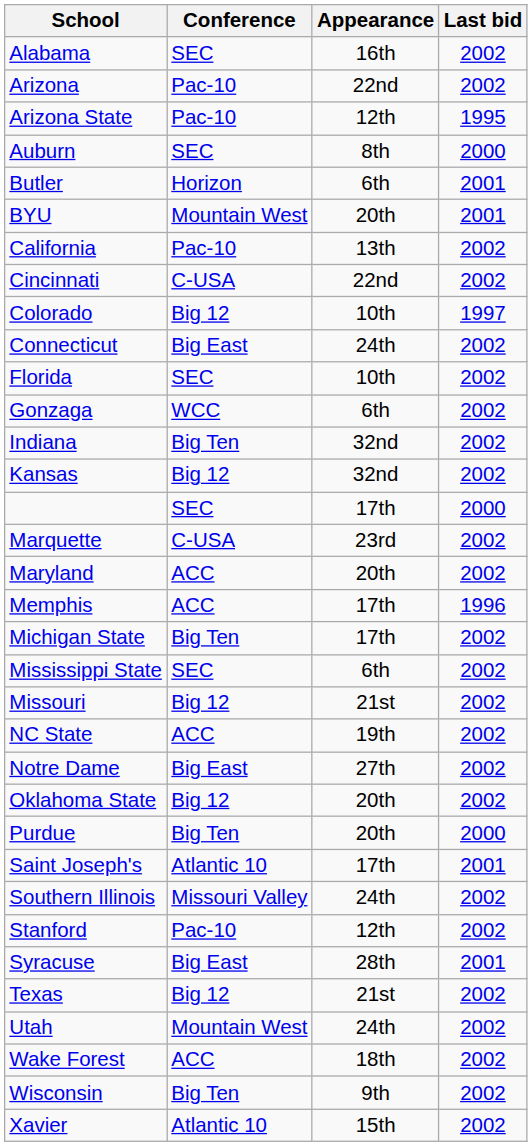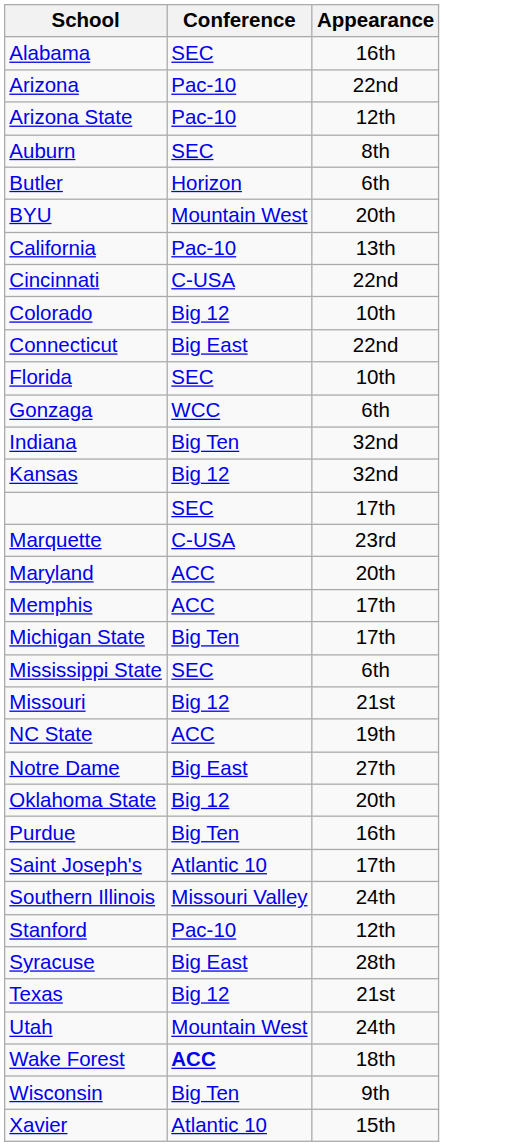 <table class="wikitable sortable" style="text-align: center;">
 <tr>
 <th>School</th>
 <th>Conference</th>
 <th data-sort-type="number">Appearance</th>
-<th>Last bid</th>
 </tr>
 <tr>
 <td align=left><a href='#'>Alabama</a></td>
 <td align=left><a href='#'>SEC</a></td>
 <td>16th</td>
-<td><a href='#'>2002</a></td>
 </tr>
 <tr>
 <td align=left><a href='#'>Arizona</a></td>
 <td align=left><a href='#'>Pac-10</a></td>
 <td>22nd</td>
-<td><a href='#'>2002</a></td>
 </tr>
 <tr>
 <td align=left><a href='#'>Arizona State</a></td>
 <td align=left><a href='#'>Pac-10</a></td>
 <td>12th</td>
-<td><a href='#'>1995</a></td>
 </tr>
 <tr>
 <td align=left><a href='#'>Auburn</a></td>
 <td align=left><a href='#'>SEC</a></td>
 <td>8th</td>
-<td><a href='#'>2000</a></td>
 </tr>
 <tr>
 <td align=left><a href='#'>Butler</a></td>
 <td align=left><a href='#'>Horizon</a></td>
 <td>6th</td>
-<td><a href='#'>2001</a></td>
 </tr>
 <tr>
 <td align=left><a href='#'>BYU</a></td>
 <td align=left><a href='#'>Mountain West</a></td>
 <td>20th</td>
-<td><a href='#'>2001</a></td>
 </tr>
 <tr>
 <td align=left><a href='#'>California</a></td>
 <td align=left><a href='#'>Pac-10</a></td>
 <td>13th</td>
-<td><a href='#'>2002</a></td>
 </tr>
 <tr>
 <td align=left><a href='#'>Cincinnati</a></td>
 <td align=left><a href='#'>C-USA</a></td>
 <td>22nd</td>
-<td><a href='#'>2002</a></td>
 </tr>
 <tr>
 <td align=left><a href='#'>Colorado</a></td>
 <td align=left><a href='#'>Big 12</a></td>
 <td>10th</td>
-<td><a href='#'>1997</a></td>
 </tr>
 <tr>
 <td align=left><a href='#'>Connecticut</a></td>
 <td align=left><a href='#'>Big East</a></td>
-<td>24th</td>
-<td><a href='#'>2002</a></td>
+<td>22nd</td>
 </tr>
 <tr>
 <td align=left><a href='#'>Florida</a></td>
 <td align=left><a href='#'>SEC</a></td>
 <td>10th</td>
-<td><a href='#'>2002</a></td>
 </tr>
 <tr>
 <td align=left><a href='#'>Gonzaga</a></td>
 <td align=left><a href='#'>WCC</a></td>
 <td>6th</td>
-<td><a href='#'>2002</a></td>
 </tr>
 <tr>
 <td align=left><a href='#'>Indiana</a></td>
 <td align=left><a href='#'>Big Ten</a></td>
 <td>32nd</td>
-<td><a href='#'>2002</a></td>
 </tr>
 <tr>
 <td align=left><a href='#'>Kansas</a></td>
 <td align=left><a href='#'>Big 12</a></td>
 <td>32nd</td>
-<td><a href='#'>2002</a></td>
 </tr>
 <tr>
 <td align=left></td>
 <td align=left><a href='#'>SEC</a></td>
 <td>17th</td>
-<td><a href='#'>2000</a></td>
 </tr>
 <tr>
 <td align=left><a href='#'>Marquette</a></td>
 <td align=left><a href='#'>C-USA</a></td>
 <td>23rd</td>
-<td><a href='#'>2002</a></td>
 </tr>
 <tr>
 <td align=left><a href='#'>Maryland</a></td>
 <td align=left><a href='#'>ACC</a></td>
 <td>20th</td>
-<td><a href='#'>2002</a></td>
 </tr>
 <tr>
 <td align=left><a href='#'>Memphis</a></td>
 <td align=left><a href='#'>ACC</a></td>
 <td>17th</td>
-<td><a href='#'>1996</a></td>
 </tr>
 <tr>
 <td align=left><a href='#'>Michigan State</a></td>
 <td align=left><a href='#'>Big Ten</a></td>
 <td>17th</td>
-<td><a href='#'>2002</a></td>
 </tr>
 <tr>
 <td align=left><a href='#'>Mississippi State</a></td>
 <td align=left><a href='#'>SEC</a></td>
 <td>6th</td>
-<td><a href='#'>2002</a></td>
 </tr>
 <tr>
 <td align=left><a href='#'>Missouri</a></td>
 <td align=left><a href='#'>Big 12</a></td>
 <td>21st</td>
-<td><a href='#'>2002</a></td>
 </tr>
 <tr>
 <td align=left><a href='#'>NC State</a></td>
 <td align=left><a href='#'>ACC</a></td>
 <td>19th</td>
-<td><a href='#'>2002</a></td>
 </tr>
 <tr>
 <td align=left><a href='#'>Notre Dame</a></td>
 <td align=left><a href='#'>Big East</a></td>
 <td>27th</td>
-<td><a href='#'>2002</a></td>
 </tr>
 <tr>
 <td align=left><a href='#'>Oklahoma State</a></td>
 <td align=left><a href='#'>Big 12</a></td>
 <td>20th</td>
-<td><a href='#'>2002</a></td>
 </tr>
 <tr>
 <td align=left><a href='#'>Purdue</a></td>
 <td align=left><a href='#'>Big Ten</a></td>
-<td>20th</td>
-<td><a href='#'>2000</a></td>
+<td>16th</td>
 </tr>
 <tr>
 <td align=left><a href='#'>Saint Joseph's</a></td>
 <td align=left><a href='#'>Atlantic 10</a></td>
 <td>17th</td>
-<td><a href='#'>2001</a></td>
 </tr>
 <tr>
 <td align=left><a href='#'>Southern Illinois</a></td>
 <td align=left><a href='#'>Missouri Valley</a></td>
 <td>24th</td>
-<td><a href='#'>2002</a></td>
 </tr>
 <tr>
 <td align=left><a href='#'>Stanford</a></td>
 <td align=left><a href='#'>Pac-10</a></td>
 <td>12th</td>
-<td><a href='#'>2002</a></td>
 </tr>
 <tr>
 <td align=left><a href='#'>Syracuse</a></td>
 <td align=left><a href='#'>Big East</a></td>
 <td>28th</td>
-<td><a href='#'>2001</a></td>
 </tr>
 <tr>
 <td align=left><a href='#'>Texas</a></td>
 <td align=left><a href='#'>Big 12</a></td>
 <td>21st</td>
-<td><a href='#'>2002</a></td>
 </tr>
 <tr>
 <td align=left><a href='#'>Utah</a></td>
 <td align=left><a href='#'>Mountain West</a></td>
 <td>24th</td>
-<td><a href='#'>2002</a></td>
 </tr>
 <tr>
 <td align=left><a href='#'>Wake Forest</a></td>
-<td align=left><a href='#'>ACC</a></td>
+<td align=left><strong><a href='#'>ACC</a></strong></td>
 <td>18th</td>
-<td><a href='#'>2002</a></td>
 </tr>
 <tr>
 <td align=left><a href='#'>Wisconsin</a></td>
 <td align=left><a href='#'>Big Ten</a></td>
 <td>9th</td>
-<td><a href='#'>2002</a></td>
 </tr>
 <tr>
 <td align=left><a href='#'>Xavier</a></td>
 <td align=left><a href='#'>Atlantic 10</a></td>
 <td>15th</td>
-<td><a href='#'>2002</a></td>
 </tr>
 </table>
